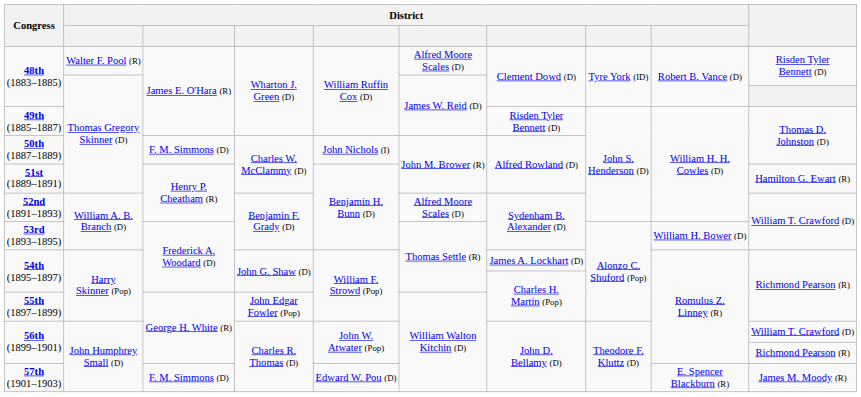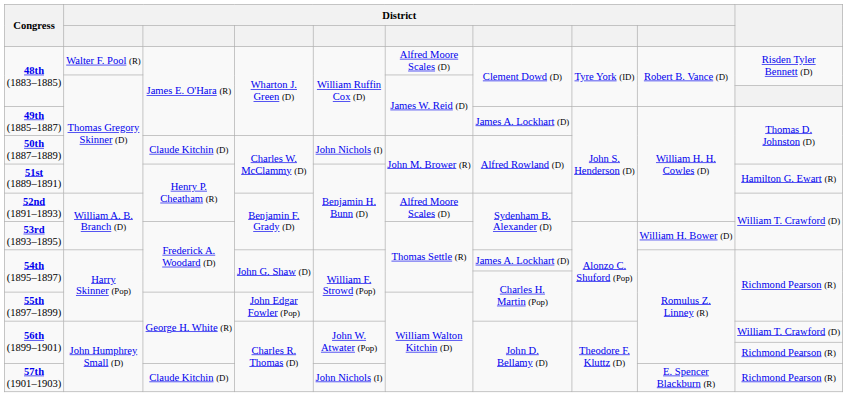 <table class=wikitable style="text-align:center">
 <tr style="height:2em">
 <th rowspan=2>Congress</th>
 <th colspan=8>District</th>
 <th rowspan=2></th>
 </tr>
 <tr style="height:2em">
 <th></th>
 <th></th>
 <th></th>
 <th></th>
 <th></th>
 <th></th>
 <th></th>
 <th></th>
 </tr>
 <tr style="height:2em">
 <td rowspan="3"><strong><a href='#'>48th</a></strong><br>(1883–1885)</td>
 <td><a href='#'>Walter F. Pool</a> <small>(R)</small></td>
 <td rowspan=4 ><a href='#'>James E. O'Hara</a> <small>(R)</small></td>
 <td rowspan=4 ><a href='#'>Wharton J.<br>Green</a> <small>(D)</small></td>
 <td rowspan=4 ><a href='#'>William Ruffin<br>Cox</a> <small>(D)</small></td>
 <td><a href='#'>Alfred Moore<br>Scales</a> <small>(D)</small></td>
 <td rowspan=3 ><a href='#'>Clement Dowd</a> <small>(D)</small></td>
 <td rowspan=3 ><a href='#'>Tyre York</a> <small>(ID)</small></td>
 <td rowspan=3 ><a href='#'>Robert B. Vance</a> <small>(D)</small></td>
 <td rowspan=2 ><a href='#'>Risden Tyler<br>Bennett</a> <small>(D)</small></td>
 </tr>
 <tr style="height:1em">
 <td rowspan=5 ><a href='#'>Thomas Gregory<br>Skinner</a> <small>(D)</small></td>
 <td rowspan=3 ><a href='#'>James W. Reid</a> <small>(D)</small></td>
 </tr>
 <tr style="height:2em">
 <th></th>
 </tr>
 <tr style="height:2em">
 <td><strong><a href='#'>49th</a></strong><br>(1885–1887)</td>
-<td><a href='#'>Risden Tyler<br>Bennett</a> <small>(D)</small></td>
+<td><a href='#'>James A. Lockhart</a> <small>(D)</small></td>
 <td rowspan=4 ><a href='#'>John S.<br>Henderson</a> <small>(D)</small></td>
 <td rowspan=4 ><a href='#'>William H. H.<br>Cowles</a> <small>(D)</small></td>
 <td rowspan=2 ><a href='#'>Thomas D.<br>Johnston</a> <small>(D)</small></td>
 </tr>
 <tr style="height:2em">
 <td><strong><a href='#'>50th</a></strong><br>(1887–1889)</td>
-<td><a href='#'>F. M. Simmons</a> <small>(D)</small></td>
+<td><a href='#'>Claude Kitchin</a> <small>(D)</small></td>
 <td rowspan=2 ><a href='#'>Charles W.<br>McClammy</a> <small>(D)</small></td>
 <td><a href='#'>John Nichols</a> <small>(I)</small></td>
 <td rowspan=2 ><a href='#'>John M. Brower</a> <small>(R)</small></td>
 <td rowspan=2 ><a href='#'>Alfred Rowland</a> <small>(D)</small></td>
 </tr>
 <tr style="height:2em">
 <td><strong><a href='#'>51st</a></strong><br>(1889–1891)</td>
 <td rowspan=2 ><a href='#'>Henry P.<br>Cheatham</a> <small>(R)</small></td>
 <td rowspan=3 ><a href='#'>Benjamin H.<br>Bunn</a> <small>(D)</small></td>
 <td><a href='#'>Hamilton G. Ewart</a> <small>(R)</small></td>
 </tr>
 <tr style="height:2em">
 <td><strong><a href='#'>52nd</a></strong><br>(1891–1893)</td>
 <td rowspan=2 ><a href='#'>William A. B.<br>Branch</a> <small>(D)</small></td>
 <td rowspan=2 ><a href='#'>Benjamin F.<br>Grady</a> <small>(D)</small></td>
 <td><a href='#'>Alfred Moore<br>Scales</a> <small>(D)</small></td>
 <td rowspan=2 ><a href='#'>Sydenham B.<br>Alexander</a> <small>(D)</small></td>
 <td rowspan=2 ><a href='#'>William T. Crawford</a> <small>(D)</small></td>
 </tr>
 <tr style="height:2em">
 <td><strong><a href='#'>53rd</a></strong><br>(1893–1895)</td>
 <td rowspan=3 ><a href='#'>Frederick A.<br>Woodard</a> <small>(D)</small></td>
 <td rowspan=3 ><a href='#'>Thomas Settle</a> <small>(R)</small></td>
 <td rowspan=4 ><a href='#'>Alonzo C.<br>Shuford</a> <small>(Pop)</small></td>
 <td><a href='#'>William H. Bower</a> <small>(D)</small></td>
 </tr>
 <tr style="height:2em">
 <td rowspan=2><strong><a href='#'>54th</a></strong><br>(1895–1897)</td>
 <td rowspan=3 ><a href='#'>Harry<br>Skinner</a> <small>(Pop)</small></td>
 <td rowspan=2 ><a href='#'>John G. Shaw</a> <small>(D)</small></td>
 <td rowspan=3 ><a href='#'>William F.<br>Strowd</a> <small>(Pop)</small></td>
 <td><a href='#'>James A. Lockhart</a> <small>(D)</small></td>
 <td rowspan=5 ><a href='#'>Romulus Z.<br>Linney</a> <small>(R)</small></td>
 <td rowspan=3 ><a href='#'>Richmond Pearson</a> <small>(R)</small></td>
 </tr>
 <tr style="height:2em">
 <td rowspan=2 ><a href='#'>Charles H.<br>Martin</a> <small>(Pop)</small></td>
 </tr>
 <tr style="height:2em">
 <td><strong><a href='#'>55th</a></strong><br>(1897–1899)</td>
 <td rowspan=3 ><a href='#'>George H. White</a> <small>(R)</small></td>
 <td><a href='#'>John Edgar<br>Fowler</a> <small>(Pop)</small></td>
 <td rowspan=4 ><a href='#'>William Walton<br>Kitchin</a> <small>(D)</small></td>
 </tr>
 <tr style="height:2em">
 <td rowspan=2><strong><a href='#'>56th</a></strong><br>(1899–1901)</td>
 <td rowspan=3 ><a href='#'>John Humphrey<br>Small</a> <small>(D)</small></td>
 <td rowspan=3 ><a href='#'>Charles R.<br>Thomas</a> <small>(D)</small></td>
 <td rowspan=2 ><a href='#'>John W.<br>Atwater</a> <small>(Pop)</small></td>
 <td rowspan=3 ><a href='#'>John D.<br>Bellamy</a> <small>(D)</small></td>
 <td rowspan=3 ><a href='#'>Theodore F.<br>Kluttz</a> <small>(D)</small></td>
 <td><a href='#'>William T. Crawford</a> <small>(D)</small></td>
 </tr>
 <tr style="height:2em">
 <td><a href='#'>Richmond Pearson</a> <small>(R)</small></td>
 </tr>
 <tr style="height:2em">
 <td><strong><a href='#'>57th</a></strong><br>(1901–1903)</td>
-<td><a href='#'>F. M. Simmons</a> <small>(D)</small></td>
-<td><a href='#'>Edward W. Pou</a> <small>(D)</small></td>
+<td><a href='#'>Claude Kitchin</a> <small>(D)</small></td>
+<td><a href='#'>John Nichols</a> <small>(I)</small></td>
 <td><a href='#'>E. Spencer<br>Blackburn</a> <small>(R)</small></td>
-<td><a href='#'>James M. Moody</a> <small>(R)</small></td>
+<td><a href='#'>Richmond Pearson</a> <small>(R)</small></td>
 </tr>
 </table>
